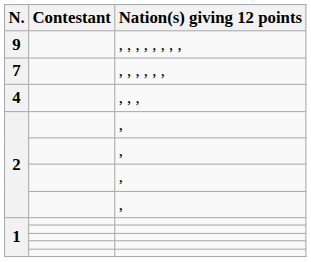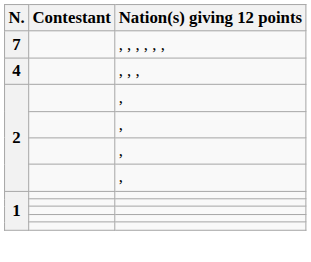 <table class="wikitable plainrowheaders">
 <tr>
 <th scope="col">N.</th>
 <th scope="col">Contestant</th>
 <th scope="col">Nation(s) giving 12 points</th>
-</tr>
-<tr>
-<th scope="row">9</th>
-<td></td>
-<td>, , , , , , , , </td>
 </tr>
 <tr>
 <th scope="row">7</th>
 <td></td>
 <td>, , , , , , </td>
 </tr>
 <tr>
 <th scope="row">4</th>
 <td></td>
 <td>, , , </td>
 </tr>
 <tr>
 <th scope="row" rowspan="4">2</th>
 <td></td>
 <td>, </td>
 </tr>
 <tr>
 <td></td>
 <td>, </td>
 </tr>
 <tr>
 <td></td>
 <td>, </td>
 </tr>
 <tr>
 <td></td>
 <td>, </td>
 </tr>
 <tr>
 <th scope="row" rowspan="5">1</th>
 <td></td>
 <td></td>
 </tr>
 <tr>
 <td></td>
 <td></td>
 </tr>
 <tr>
 <td></td>
 <td></td>
 </tr>
 <tr>
 <td></td>
 <td></td>
 </tr>
 <tr>
 <td></td>
 <td></td>
 </tr>
 </table>
